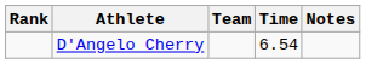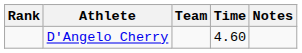 <table class="wikitable sortable">
 <tr>
 <th>Rank</th>
 <th>Athlete</th>
 <th>Team</th>
 <th>Time</th>
 <th>Notes</th>
 </tr>
 <tr>
 <td align=center></td>
 <td><a href='#'>D'Angelo Cherry</a></td>
 <td></td>
-<td>6.54</td>
+<td>4.60</td>
 <td></td>
 </tr>
 </table>
